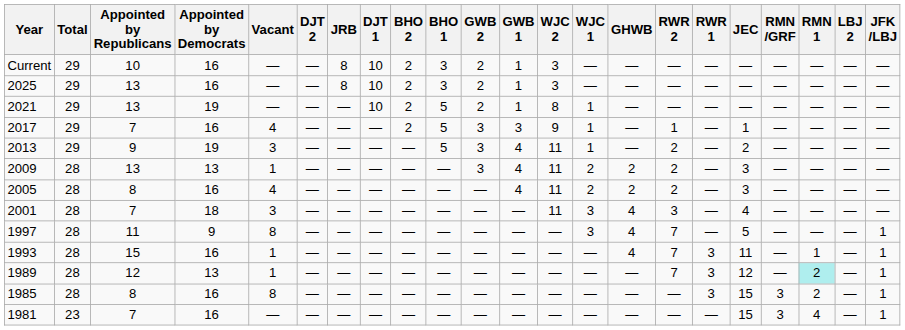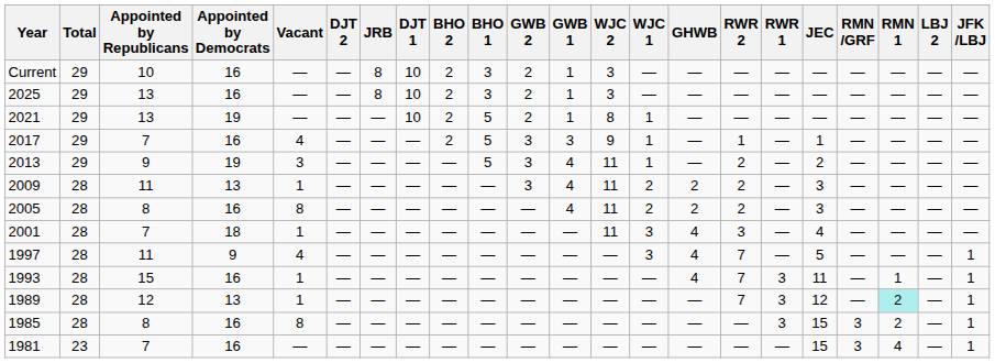 <table class="wikitable" style="text-align:center;">
 <tr>
 <th>Year</th>
 <th>Total</th>
 <th>Appointed<br>by<br>Republicans</th>
 <th>Appointed<br>by<br>Democrats</th>
 <th>Vacant</th>
 <th>DJT<br>2</th>
 <th>JRB</th>
 <th>DJT<br>1</th>
 <th>BHO<br>2</th>
 <th>BHO<br>1</th>
 <th>GWB<br>2</th>
 <th>GWB<br>1</th>
 <th>WJC<br>2</th>
 <th>WJC<br>1</th>
 <th>GHWB</th>
 <th>RWR<br>2</th>
 <th>RWR<br>1</th>
 <th>JEC</th>
 <th>RMN<br>/GRF</th>
 <th>RMN<br>1</th>
 <th>LBJ<br>2</th>
 <th>JFK<br>/LBJ</th>
 </tr>
 <tr>
 <td style="text-align:left;">Current</td>
 <td>29</td>
 <td>10</td>
 <td>16</td>
 <td>—</td>
 <td>—</td>
 <td>8</td>
 <td>10</td>
 <td>2</td>
 <td>3</td>
 <td>2</td>
 <td>1</td>
 <td>3</td>
 <td>—</td>
 <td>—</td>
 <td>—</td>
 <td>—</td>
 <td>—</td>
 <td>—</td>
 <td>—</td>
 <td>—</td>
 <td>—</td>
 </tr>
 <tr>
 <td style="text-align:left;">2025</td>
 <td>29</td>
 <td>13</td>
 <td>16</td>
 <td>—</td>
 <td>—</td>
 <td>8</td>
 <td>10</td>
 <td>2</td>
 <td>3</td>
 <td>2</td>
 <td>1</td>
 <td>3</td>
 <td>—</td>
 <td>—</td>
 <td>—</td>
 <td>—</td>
 <td>—</td>
 <td>—</td>
 <td>—</td>
 <td>—</td>
 <td>—</td>
 </tr>
 <tr>
 <td style="text-align:left;">2021</td>
 <td>29</td>
 <td>13</td>
 <td>19</td>
 <td>—</td>
 <td>—</td>
 <td>—</td>
 <td>10</td>
 <td>2</td>
 <td>5</td>
 <td>2</td>
 <td>1</td>
 <td>8</td>
 <td>1</td>
 <td>—</td>
 <td>—</td>
 <td>—</td>
 <td>—</td>
 <td>—</td>
 <td>—</td>
 <td>—</td>
 <td>—</td>
 </tr>
 <tr>
 <td style="text-align:left;">2017</td>
 <td>29</td>
 <td>7</td>
 <td>16</td>
 <td>4</td>
 <td>—</td>
 <td>—</td>
 <td>—</td>
 <td>2</td>
 <td>5</td>
 <td>3</td>
 <td>3</td>
 <td>9</td>
 <td>1</td>
 <td>—</td>
 <td>1</td>
 <td>—</td>
 <td>1</td>
 <td>—</td>
 <td>—</td>
 <td>—</td>
 <td>—</td>
 </tr>
 <tr>
 <td style="text-align:left;">2013</td>
 <td>29</td>
 <td>9</td>
 <td>19</td>
 <td>3</td>
 <td>—</td>
 <td>—</td>
 <td>—</td>
 <td>—</td>
 <td>5</td>
 <td>3</td>
 <td>4</td>
 <td>11</td>
 <td>1</td>
 <td>—</td>
 <td>2</td>
 <td>—</td>
 <td>2</td>
 <td>—</td>
 <td>—</td>
 <td>—</td>
 <td>—</td>
 </tr>
 <tr>
 <td style="text-align:left;">2009</td>
 <td>28</td>
-<td>13</td>
+<td>11</td>
 <td>13</td>
 <td>1</td>
 <td>—</td>
 <td>—</td>
 <td>—</td>
 <td>—</td>
 <td>—</td>
 <td>3</td>
 <td>4</td>
 <td>11</td>
 <td>2</td>
 <td>2</td>
 <td>2</td>
 <td>—</td>
 <td>3</td>
 <td>—</td>
 <td>—</td>
 <td>—</td>
 <td>—</td>
 </tr>
 <tr>
 <td style="text-align:left;">2005</td>
 <td>28</td>
 <td>8</td>
 <td>16</td>
-<td>4</td>
+<td>8</td>
 <td>—</td>
 <td>—</td>
 <td>—</td>
 <td>—</td>
 <td>—</td>
 <td>—</td>
 <td>4</td>
 <td>11</td>
 <td>2</td>
 <td>2</td>
 <td>2</td>
 <td>—</td>
 <td>3</td>
 <td>—</td>
 <td>—</td>
 <td>—</td>
 <td>—</td>
 </tr>
 <tr>
 <td style="text-align:left;">2001</td>
 <td>28</td>
 <td>7</td>
 <td>18</td>
-<td>3</td>
+<td>1</td>
 <td>—</td>
 <td>—</td>
 <td>—</td>
 <td>—</td>
 <td>—</td>
 <td>—</td>
 <td>—</td>
 <td>11</td>
 <td>3</td>
 <td>4</td>
 <td>3</td>
 <td>—</td>
 <td>4</td>
 <td>—</td>
 <td>—</td>
 <td>—</td>
 <td>—</td>
 </tr>
 <tr>
 <td style="text-align:left;">1997</td>
 <td>28</td>
 <td>11</td>
 <td>9</td>
-<td>8</td>
+<td>4</td>
 <td>—</td>
 <td>—</td>
 <td>—</td>
 <td>—</td>
 <td>—</td>
 <td>—</td>
 <td>—</td>
 <td>—</td>
 <td>3</td>
 <td>4</td>
 <td>7</td>
 <td>—</td>
 <td>5</td>
 <td>—</td>
 <td>—</td>
 <td>—</td>
 <td>1</td>
 </tr>
 <tr>
 <td style="text-align:left;">1993</td>
 <td>28</td>
 <td>15</td>
 <td>16</td>
 <td>1</td>
 <td>—</td>
 <td>—</td>
 <td>—</td>
 <td>—</td>
 <td>—</td>
 <td>—</td>
 <td>—</td>
 <td>—</td>
 <td>—</td>
 <td>4</td>
 <td>7</td>
 <td>3</td>
 <td>11</td>
 <td>—</td>
 <td>1</td>
 <td>—</td>
 <td>1</td>
 </tr>
 <tr>
 <td style="text-align:left;">1989</td>
 <td>28</td>
 <td>12</td>
 <td>13</td>
 <td>1</td>
 <td>—</td>
 <td>—</td>
 <td>—</td>
 <td>—</td>
 <td>—</td>
 <td>—</td>
 <td>—</td>
 <td>—</td>
 <td>—</td>
 <td>—</td>
 <td>7</td>
 <td>3</td>
 <td>12</td>
 <td>—</td>
 <td style="background: paleturquoise;">2</td>
 <td>—</td>
 <td>1</td>
 </tr>
 <tr>
 <td style="text-align:left;">1985</td>
 <td>28</td>
 <td>8</td>
 <td>16</td>
 <td>8</td>
 <td>—</td>
 <td>—</td>
 <td>—</td>
 <td>—</td>
 <td>—</td>
 <td>—</td>
 <td>—</td>
 <td>—</td>
 <td>—</td>
 <td>—</td>
 <td>—</td>
 <td>3</td>
 <td>15</td>
 <td>3</td>
 <td>2</td>
 <td>—</td>
 <td>1</td>
 </tr>
 <tr>
 <td style="text-align:left;">1981</td>
 <td>23</td>
 <td>7</td>
 <td>16</td>
 <td>—</td>
 <td>—</td>
 <td>—</td>
 <td>—</td>
 <td>—</td>
 <td>—</td>
 <td>—</td>
 <td>—</td>
 <td>—</td>
 <td>—</td>
 <td>—</td>
 <td>—</td>
 <td>—</td>
 <td>15</td>
 <td>3</td>
 <td>4</td>
 <td>—</td>
 <td>1</td>
 </tr>
 </table>
